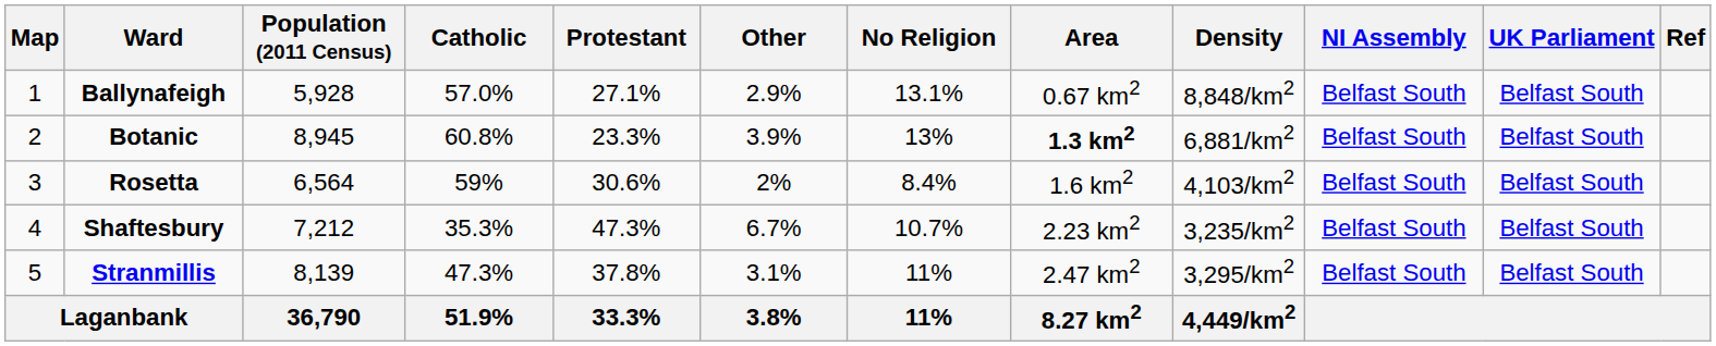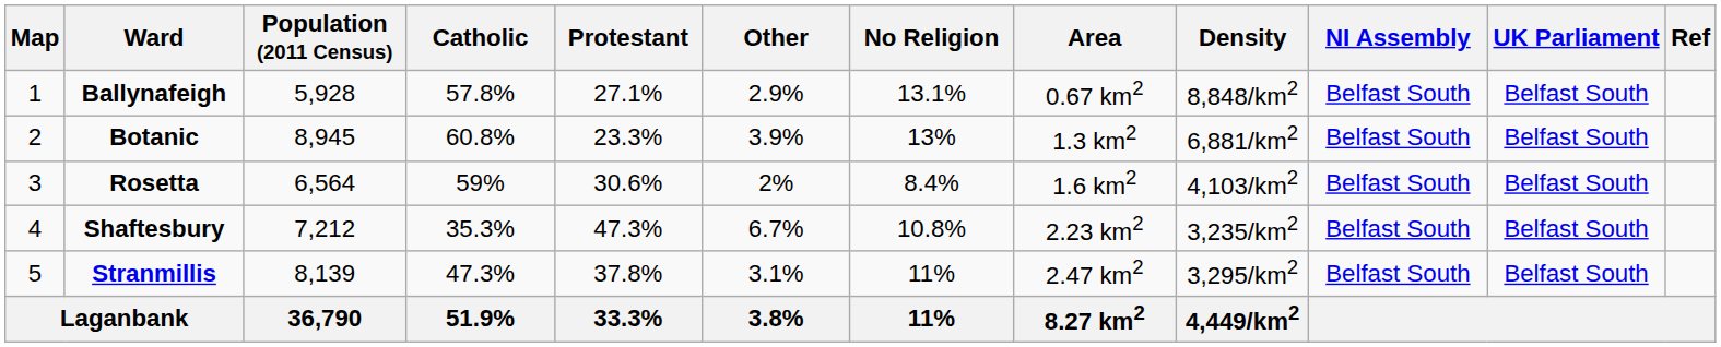 <table class="wikitable sortable" style="text-align:center">
 <tr>
 <th class="unsortable">Map</th>
 <th style="width:110px;">Ward</th>
 <th style="width:100px;">Population <br> <small>(2011 Census)</small></th>
 <th style="width:90px;">Catholic</th>
 <th style="width:90px;">Protestant</th>
 <th style="width:90px;">Other</th>
 <th style="width:100px;">No Religion</th>
 <th style="width:100px;">Area</th>
 <th style="width:80px;">Density</th>
 <th class="unsortable" style="width:110px;"><a href='#'>NI Assembly</a></th>
 <th class="unsortable" style="width:110px;"><a href='#'>UK Parliament</a></th>
 <th class="unsortable">Ref</th>
 </tr>
 <tr>
 <td>1</td>
 <td><strong>Ballynafeigh</strong></td>
 <td>5,928</td>
-<td>57.0%</td>
+<td>57.8%</td>
 <td>27.1%</td>
 <td>2.9%</td>
 <td>13.1%</td>
 <td>0.67 km<sup>2</sup></td>
 <td>8,848/km<sup>2</sup></td>
 <td><a href='#'>Belfast South</a></td>
 <td><a href='#'>Belfast South</a></td>
 <td></td>
 </tr>
 <tr>
 <td>2</td>
 <td><strong>Botanic</strong></td>
 <td>8,945</td>
 <td>60.8%</td>
 <td>23.3%</td>
 <td>3.9%</td>
 <td>13%</td>
-<td><strong>1.3 km<sup>2</sup></strong></td>
+<td>1.3 km<sup>2</sup></td>
 <td>6,881/km<sup>2</sup></td>
 <td><a href='#'>Belfast South</a></td>
 <td><a href='#'>Belfast South</a></td>
 <td></td>
 </tr>
 <tr>
 <td>3</td>
 <td><strong>Rosetta</strong></td>
 <td>6,564</td>
 <td>59%</td>
 <td>30.6%</td>
 <td>2%</td>
 <td>8.4%</td>
 <td>1.6 km<sup>2</sup></td>
 <td>4,103/km<sup>2</sup></td>
 <td><a href='#'>Belfast South</a></td>
 <td><a href='#'>Belfast South</a></td>
 <td></td>
 </tr>
 <tr>
 <td>4</td>
 <td><strong>Shaftesbury</strong></td>
 <td>7,212</td>
 <td>35.3%</td>
 <td>47.3%</td>
 <td>6.7%</td>
-<td>10.7%</td>
+<td>10.8%</td>
 <td>2.23 km<sup>2</sup></td>
 <td>3,235/km<sup>2</sup></td>
 <td><a href='#'>Belfast South</a></td>
 <td><a href='#'>Belfast South</a></td>
 <td></td>
 </tr>
 <tr>
 <td>5</td>
 <td><strong><a href='#'>Stranmillis</a></strong></td>
 <td>8,139</td>
 <td>47.3%</td>
 <td>37.8%</td>
 <td>3.1%</td>
 <td>11%</td>
 <td>2.47 km<sup>2</sup></td>
 <td>3,295/km<sup>2</sup></td>
 <td><a href='#'>Belfast South</a></td>
 <td><a href='#'>Belfast South</a></td>
 <td></td>
 </tr>
 <tr>
 <th colspan=2><strong>Laganbank</strong></th>
 <th>36,790</th>
 <th>51.9%</th>
 <th>33.3%</th>
 <th>3.8%</th>
 <th>11%</th>
 <th>8.27 km<sup>2</sup></th>
 <th>4,449/km<sup>2</sup></th>
 <th colspan=3></th>
 </tr>
 </table>
